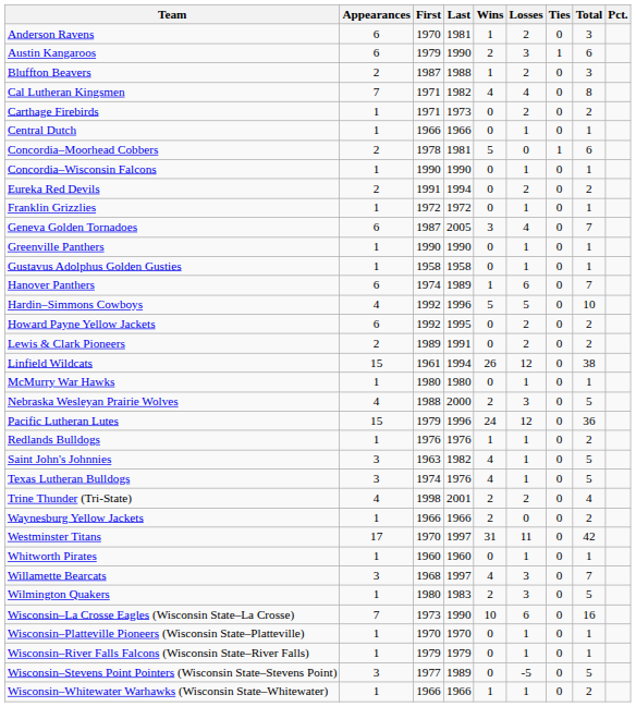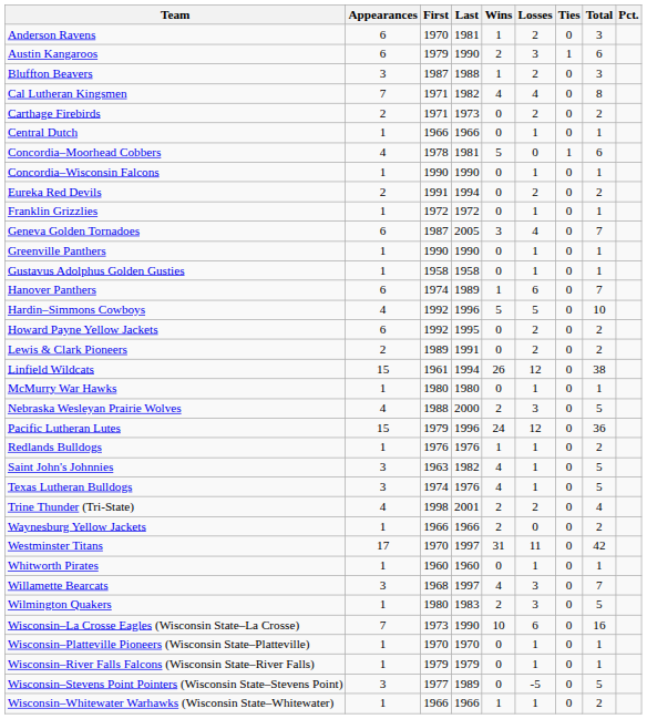 <table class="wikitable sortable" style="text-align:center;">
 <tr>
 <th>Team</th>
 <th>Appearances</th>
 <th>First</th>
 <th>Last</th>
 <th>Wins</th>
 <th>Losses</th>
 <th>Ties</th>
 <th>Total</th>
 <th>Pct.</th>
 </tr>
 <tr>
 <td style="text-align:left;"><a href='#'>Anderson Ravens</a></td>
 <td>6</td>
 <td>1970</td>
 <td>1981</td>
 <td>1</td>
 <td>2</td>
 <td>0</td>
 <td>3</td>
 <td></td>
 </tr>
 <tr>
 <td style="text-align:left;"><a href='#'>Austin Kangaroos</a></td>
 <td>6</td>
 <td>1979</td>
 <td>1990</td>
 <td>2</td>
 <td>3</td>
 <td>1</td>
 <td>6</td>
 <td></td>
 </tr>
 <tr>
 <td style="text-align:left;"><a href='#'>Bluffton Beavers</a></td>
-<td>2</td>
+<td>3</td>
 <td>1987</td>
 <td>1988</td>
 <td>1</td>
 <td>2</td>
 <td>0</td>
 <td>3</td>
 <td></td>
 </tr>
 <tr>
 <td style="text-align:left;"><a href='#'>Cal Lutheran Kingsmen</a></td>
 <td>7</td>
 <td>1971</td>
 <td>1982</td>
 <td>4</td>
 <td>4</td>
 <td>0</td>
 <td>8</td>
 <td></td>
 </tr>
 <tr>
 <td style="text-align:left;"><a href='#'>Carthage Firebirds</a></td>
-<td>1</td>
+<td>2</td>
 <td>1971</td>
 <td>1973</td>
 <td>0</td>
 <td>2</td>
 <td>0</td>
 <td>2</td>
 <td></td>
 </tr>
 <tr>
 <td style="text-align:left;"><a href='#'>Central Dutch</a></td>
 <td>1</td>
 <td>1966</td>
 <td>1966</td>
 <td>0</td>
 <td>1</td>
 <td>0</td>
 <td>1</td>
 <td></td>
 </tr>
 <tr>
 <td style="text-align:left;"><a href='#'>Concordia–Moorhead Cobbers</a></td>
-<td>2</td>
+<td>4</td>
 <td>1978</td>
 <td>1981</td>
 <td>5</td>
 <td>0</td>
 <td>1</td>
 <td>6</td>
 <td></td>
 </tr>
 <tr>
 <td style="text-align:left;"><a href='#'>Concordia–Wisconsin Falcons</a></td>
 <td>1</td>
 <td>1990</td>
 <td>1990</td>
 <td>0</td>
 <td>1</td>
 <td>0</td>
 <td>1</td>
 <td></td>
 </tr>
 <tr>
 <td style="text-align:left;"><a href='#'>Eureka Red Devils</a></td>
 <td>2</td>
 <td>1991</td>
 <td>1994</td>
 <td>0</td>
 <td>2</td>
 <td>0</td>
 <td>2</td>
 <td></td>
 </tr>
 <tr>
 <td style="text-align:left;"><a href='#'>Franklin Grizzlies</a></td>
 <td>1</td>
 <td>1972</td>
 <td>1972</td>
 <td>0</td>
 <td>1</td>
 <td>0</td>
 <td>1</td>
 <td></td>
 </tr>
 <tr>
 <td style="text-align:left;"><a href='#'>Geneva Golden Tornadoes</a></td>
 <td>6</td>
 <td>1987</td>
 <td>2005</td>
 <td>3</td>
 <td>4</td>
 <td>0</td>
 <td>7</td>
 <td></td>
 </tr>
 <tr>
 <td style="text-align:left;"><a href='#'>Greenville Panthers</a></td>
 <td>1</td>
 <td>1990</td>
 <td>1990</td>
 <td>0</td>
 <td>1</td>
 <td>0</td>
 <td>1</td>
 <td></td>
 </tr>
 <tr>
 <td style="text-align:left;"><a href='#'>Gustavus Adolphus Golden Gusties</a></td>
 <td>1</td>
 <td>1958</td>
 <td>1958</td>
 <td>0</td>
 <td>1</td>
 <td>0</td>
 <td>1</td>
 <td></td>
 </tr>
 <tr>
 <td style="text-align:left;"><a href='#'>Hanover Panthers</a></td>
 <td>6</td>
 <td>1974</td>
 <td>1989</td>
 <td>1</td>
 <td>6</td>
 <td>0</td>
 <td>7</td>
 <td></td>
 </tr>
 <tr>
 <td style="text-align:left;"><a href='#'>Hardin–Simmons Cowboys</a></td>
 <td>4</td>
 <td>1992</td>
 <td>1996</td>
 <td>5</td>
 <td>5</td>
 <td>0</td>
 <td>10</td>
 <td></td>
 </tr>
 <tr>
 <td style="text-align:left;"><a href='#'>Howard Payne Yellow Jackets</a></td>
 <td>6</td>
 <td>1992</td>
 <td>1995</td>
 <td>0</td>
 <td>2</td>
 <td>0</td>
 <td>2</td>
 <td></td>
 </tr>
 <tr>
 <td style="text-align:left;"><a href='#'>Lewis & Clark Pioneers</a></td>
 <td>2</td>
 <td>1989</td>
 <td>1991</td>
 <td>0</td>
 <td>2</td>
 <td>0</td>
 <td>2</td>
 <td></td>
 </tr>
 <tr>
 <td style="text-align:left;"><a href='#'>Linfield Wildcats</a></td>
 <td>15</td>
 <td>1961</td>
 <td>1994</td>
 <td>26</td>
 <td>12</td>
 <td>0</td>
 <td>38</td>
 <td></td>
 </tr>
 <tr>
 <td style="text-align:left;"><a href='#'>McMurry War Hawks</a></td>
 <td>1</td>
 <td>1980</td>
 <td>1980</td>
 <td>0</td>
 <td>1</td>
 <td>0</td>
 <td>1</td>
 <td></td>
 </tr>
 <tr>
 <td style="text-align:left;"><a href='#'>Nebraska Wesleyan Prairie Wolves</a></td>
 <td>4</td>
 <td>1988</td>
 <td>2000</td>
 <td>2</td>
 <td>3</td>
 <td>0</td>
 <td>5</td>
 <td></td>
 </tr>
 <tr>
 <td style="text-align:left;"><a href='#'>Pacific Lutheran Lutes</a></td>
 <td>15</td>
 <td>1979</td>
 <td>1996</td>
 <td>24</td>
 <td>12</td>
 <td>0</td>
 <td>36</td>
 <td></td>
 </tr>
 <tr>
 <td style="text-align:left;"><a href='#'>Redlands Bulldogs</a></td>
 <td>1</td>
 <td>1976</td>
 <td>1976</td>
 <td>1</td>
 <td>1</td>
 <td>0</td>
 <td>2</td>
 <td></td>
 </tr>
 <tr>
 <td style="text-align:left;"><a href='#'>Saint John's Johnnies</a></td>
 <td>3</td>
 <td>1963</td>
 <td>1982</td>
 <td>4</td>
 <td>1</td>
 <td>0</td>
 <td>5</td>
 <td></td>
 </tr>
 <tr>
 <td style="text-align:left;"><a href='#'>Texas Lutheran Bulldogs</a></td>
 <td>3</td>
 <td>1974</td>
 <td>1976</td>
 <td>4</td>
 <td>1</td>
 <td>0</td>
 <td>5</td>
 <td></td>
 </tr>
 <tr>
 <td style="text-align:left;"><a href='#'>Trine Thunder</a> (Tri-State)</td>
 <td>4</td>
 <td>1998</td>
 <td>2001</td>
 <td>2</td>
 <td>2</td>
 <td>0</td>
 <td>4</td>
 <td></td>
 </tr>
 <tr>
 <td style="text-align:left;"><a href='#'>Waynesburg Yellow Jackets</a></td>
 <td>1</td>
 <td>1966</td>
 <td>1966</td>
 <td>2</td>
 <td>0</td>
 <td>0</td>
 <td>2</td>
 <td></td>
 </tr>
 <tr>
 <td style="text-align:left;"><a href='#'>Westminster Titans</a></td>
 <td>17</td>
 <td>1970</td>
 <td>1997</td>
 <td>31</td>
 <td>11</td>
 <td>0</td>
 <td>42</td>
 <td></td>
 </tr>
 <tr>
 <td style="text-align:left;"><a href='#'>Whitworth Pirates</a></td>
 <td>1</td>
 <td>1960</td>
 <td>1960</td>
 <td>0</td>
 <td>1</td>
 <td>0</td>
 <td>1</td>
 <td></td>
 </tr>
 <tr>
 <td style="text-align:left;"><a href='#'>Willamette Bearcats</a></td>
 <td>3</td>
 <td>1968</td>
 <td>1997</td>
 <td>4</td>
 <td>3</td>
 <td>0</td>
 <td>7</td>
 <td></td>
 </tr>
 <tr>
 <td style="text-align:left;"><a href='#'>Wilmington Quakers</a></td>
 <td>1</td>
 <td>1980</td>
 <td>1983</td>
 <td>2</td>
 <td>3</td>
 <td>0</td>
 <td>5</td>
 <td></td>
 </tr>
 <tr>
 <td style="text-align:left;"><a href='#'>Wisconsin–La Crosse Eagles</a> (Wisconsin State–La Crosse)</td>
 <td>7</td>
 <td>1973</td>
 <td>1990</td>
 <td>10</td>
 <td>6</td>
 <td>0</td>
 <td>16</td>
 <td></td>
 </tr>
 <tr>
 <td style="text-align:left;"><a href='#'>Wisconsin–Platteville Pioneers</a> (Wisconsin State–Platteville)</td>
 <td>1</td>
 <td>1970</td>
 <td>1970</td>
 <td>0</td>
 <td>1</td>
 <td>0</td>
 <td>1</td>
 <td></td>
 </tr>
 <tr>
 <td style="text-align:left;"><a href='#'>Wisconsin–River Falls Falcons</a> (Wisconsin State–River Falls)</td>
 <td>1</td>
 <td>1979</td>
 <td>1979</td>
 <td>0</td>
 <td>1</td>
 <td>0</td>
 <td>1</td>
 <td></td>
 </tr>
 <tr>
 <td style="text-align:left;"><a href='#'>Wisconsin–Stevens Point Pointers</a> (Wisconsin State–Stevens Point)</td>
 <td>3</td>
 <td>1977</td>
 <td>1989</td>
 <td>0</td>
 <td>-5</td>
 <td>0</td>
 <td>5</td>
 <td></td>
 </tr>
 <tr>
 <td style="text-align:left;"><a href='#'>Wisconsin–Whitewater Warhawks</a> (Wisconsin State–Whitewater)</td>
 <td>1</td>
 <td>1966</td>
 <td>1966</td>
 <td>1</td>
 <td>1</td>
 <td>0</td>
 <td>2</td>
 <td></td>
 </tr>
 </table>
